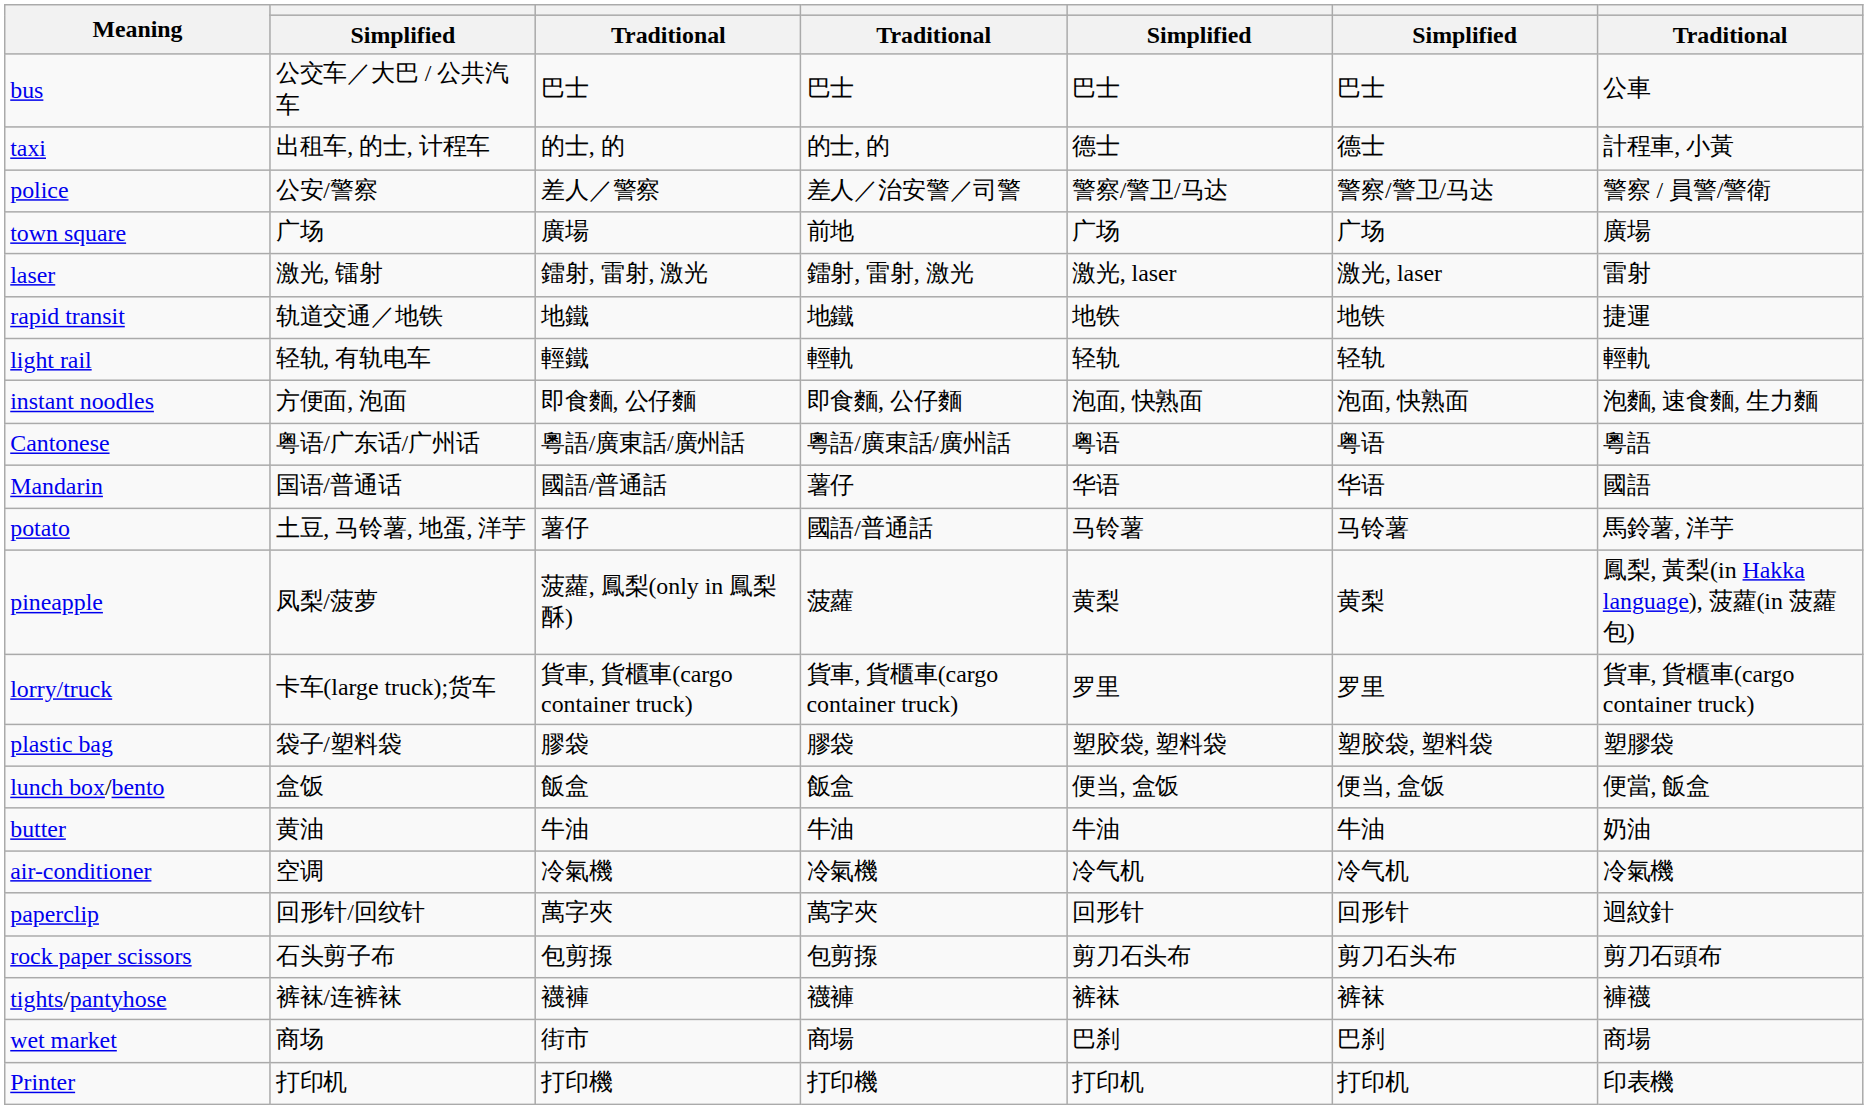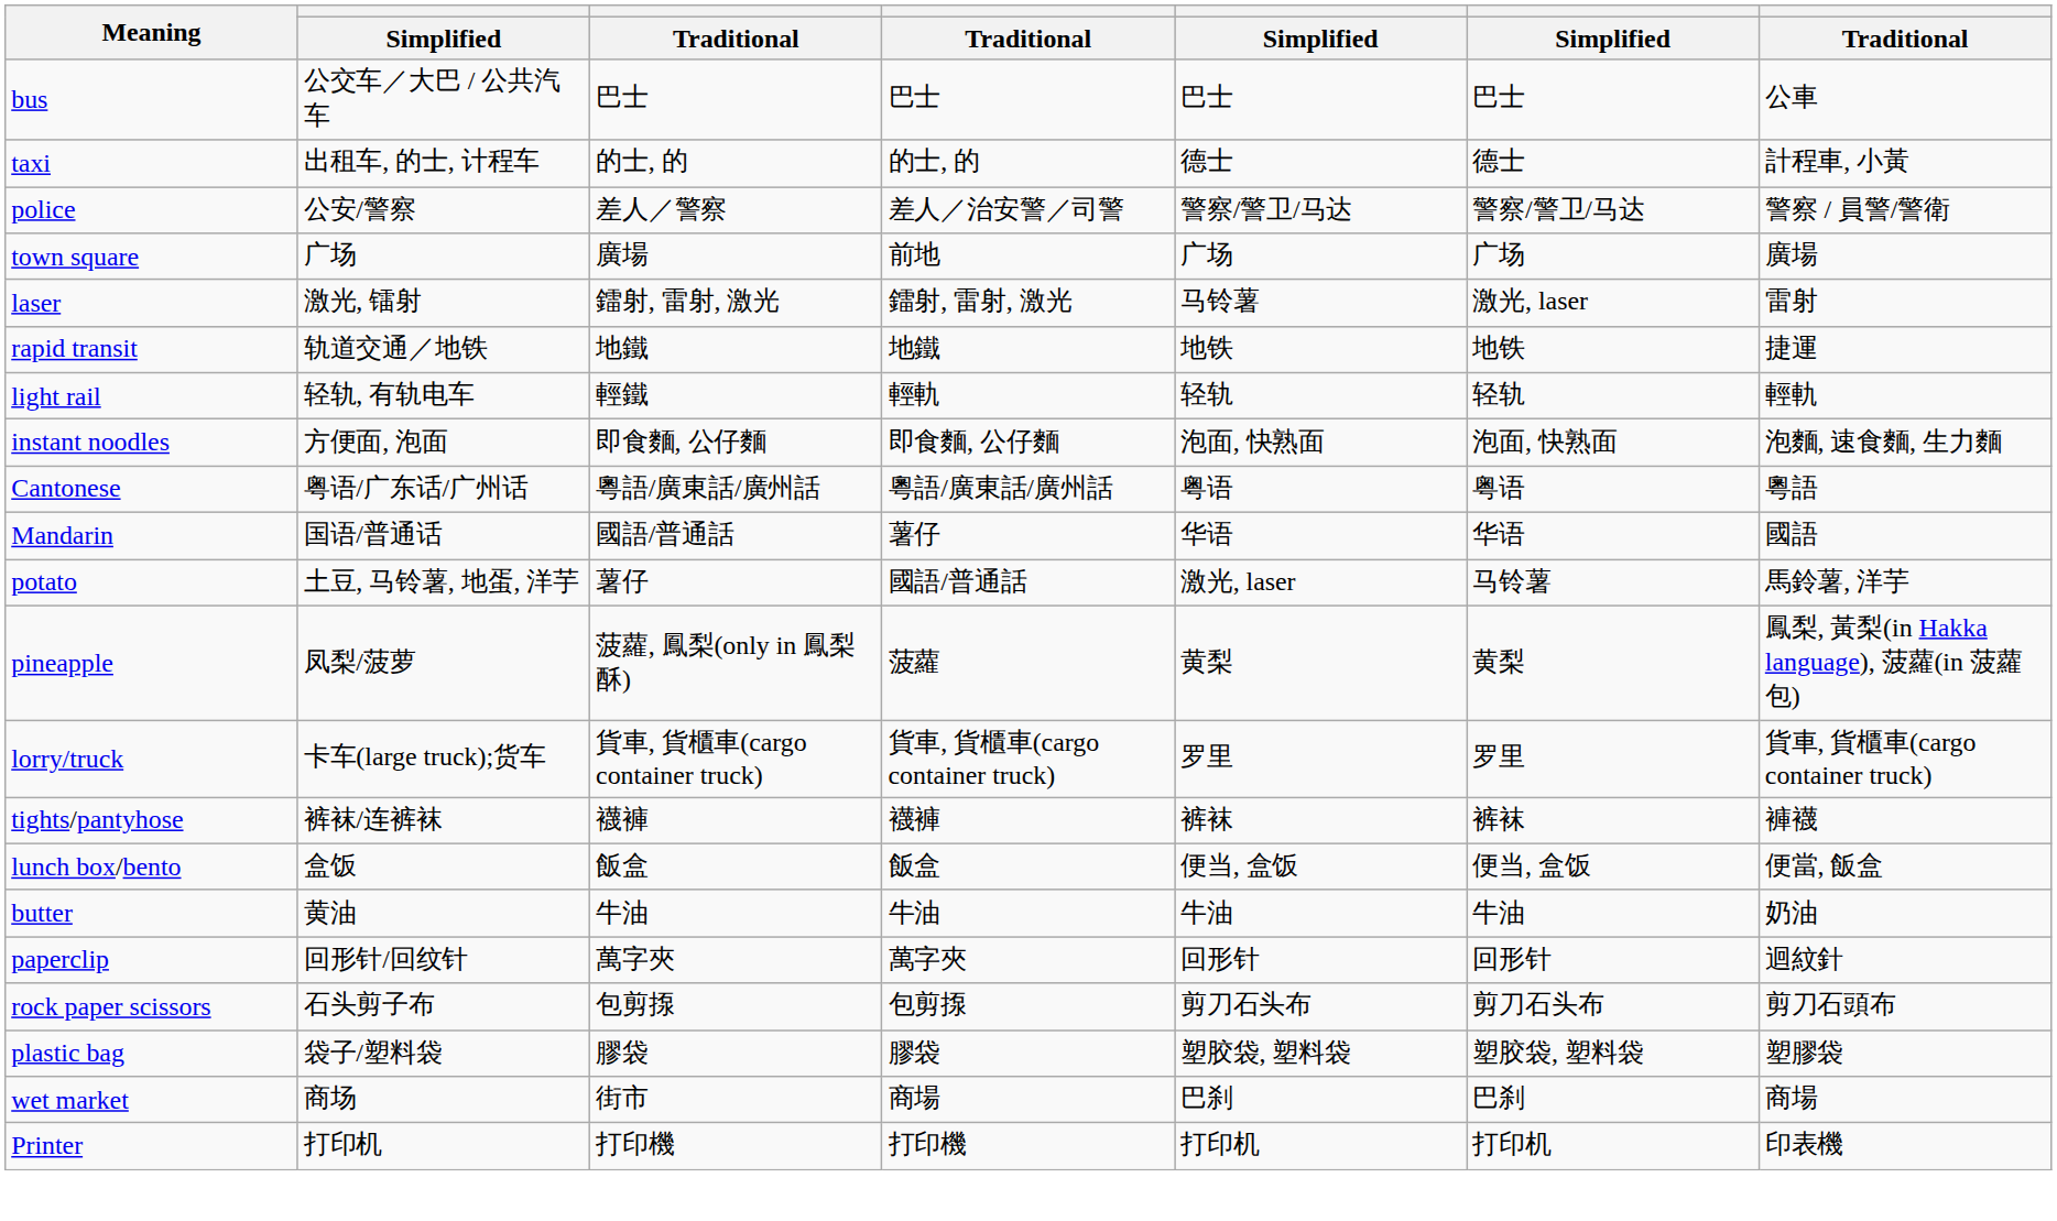 <table class="wikitable">
 <tr>
 <th rowspan=2>Meaning</th>
 <th colspan=1></th>
 <th colspan=1></th>
 <th colspan=1></th>
 <th colspan=1></th>
 <th colspan=1></th>
 <th colspan=1></th>
 </tr>
 <tr>
 <th>Simplified</th>
 <th>Traditional</th>
 <th>Traditional</th>
 <th>Simplified</th>
 <th>Simplified</th>
 <th>Traditional</th>
 </tr>
 <tr>
 <td style="width: 9.09%;"><a href='#'>bus</a></td>
 <td style="width: 9.09%;">公交车／大巴 / 公共汽车</td>
 <td style="width: 9.09%;">巴士</td>
 <td style="width: 9.09%;">巴士</td>
 <td style="width: 9.09%;">巴士</td>
 <td style="width: 9.09%;">巴士</td>
 <td style="width: 9.09%;">公車</td>
 </tr>
 <tr>
 <td><a href='#'>taxi</a></td>
 <td>出租车, 的士, 计程车</td>
 <td>的士, 的</td>
 <td>的士, 的</td>
 <td>德士</td>
 <td>德士</td>
 <td>計程車, 小黃</td>
 </tr>
 <tr>
 <td><a href='#'>police</a></td>
 <td>公安/警察</td>
 <td>差人／警察</td>
 <td>差人／治安警／司警</td>
 <td>警察/警卫/马达</td>
 <td>警察/警卫/马达</td>
 <td>警察 / 員警/警衛</td>
 </tr>
 <tr>
 <td><a href='#'>town square</a></td>
 <td>广场</td>
 <td>廣場</td>
 <td>前地</td>
 <td>广场</td>
 <td>广场</td>
 <td>廣場</td>
 </tr>
 <tr>
 <td><a href='#'>laser</a></td>
 <td>激光, 镭射</td>
 <td>鐳射, 雷射, 激光</td>
 <td>鐳射, 雷射, 激光</td>
-<td>激光, laser</td>
+<td>马铃薯</td>
 <td>激光, laser</td>
 <td>雷射</td>
 </tr>
 <tr>
 <td><a href='#'>rapid transit</a></td>
 <td>轨道交通／地铁</td>
 <td>地鐵</td>
 <td>地鐵</td>
 <td>地铁</td>
 <td>地铁</td>
 <td>捷運</td>
 </tr>
 <tr>
 <td><a href='#'>light rail</a></td>
 <td>轻轨, 有轨电车</td>
 <td>輕鐵</td>
 <td>輕軌</td>
 <td>轻轨</td>
 <td>轻轨</td>
 <td>輕軌</td>
 </tr>
 <tr>
 <td><a href='#'>instant noodles</a></td>
 <td>方便面, 泡面</td>
 <td>即食麵, 公仔麵</td>
 <td>即食麵, 公仔麵</td>
 <td>泡面, 快熟面</td>
 <td>泡面, 快熟面</td>
 <td>泡麵, 速食麵, 生力麵</td>
 </tr>
 <tr>
 <td><a href='#'>Cantonese</a></td>
 <td>粤语/广东话/广州话</td>
 <td>粵語/廣東話/廣州話</td>
 <td>粵語/廣東話/廣州話</td>
 <td>粤语</td>
 <td>粤语</td>
 <td>粵語</td>
 </tr>
 <tr>
 <td><a href='#'>Mandarin</a></td>
 <td>国语/普通话</td>
 <td>國語/普通話</td>
 <td>薯仔</td>
 <td>华语</td>
 <td>华语</td>
 <td>國語</td>
 </tr>
 <tr>
 <td><a href='#'>potato</a></td>
 <td>土豆, 马铃薯, 地蛋, 洋芋</td>
 <td>薯仔</td>
 <td>國語/普通話</td>
-<td>马铃薯</td>
+<td>激光, laser</td>
 <td>马铃薯</td>
 <td>馬鈴薯, 洋芋</td>
 </tr>
 <tr>
 <td><a href='#'>pineapple</a></td>
 <td>凤梨/菠萝</td>
 <td>菠蘿, 鳳梨(only in 鳳梨酥)</td>
 <td>菠蘿</td>
 <td>黄梨</td>
 <td>黄梨</td>
 <td>鳳梨, 黃梨(in <a href='#'>Hakka language</a>), 菠蘿(in 菠蘿包)</td>
 </tr>
 <tr>
 <td><a href='#'>lorry/truck</a></td>
 <td>卡车(large truck);货车</td>
 <td>貨車, 貨櫃車(cargo container truck)</td>
 <td>貨車, 貨櫃車(cargo container truck)</td>
 <td>罗里</td>
 <td>罗里</td>
 <td>貨車, 貨櫃車(cargo container truck)</td>
 </tr>
 <tr>
-<td><a href='#'>plastic bag</a></td>
-<td>袋子/塑料袋</td>
-<td>膠袋</td>
-<td>膠袋</td>
-<td>塑胶袋, 塑料袋</td>
-<td>塑胶袋, 塑料袋</td>
-<td>塑膠袋</td>
+<td><a href='#'>tights</a>/<a href='#'>pantyhose</a></td>
+<td>裤袜/连裤袜</td>
+<td>襪褲</td>
+<td>襪褲</td>
+<td>裤袜</td>
+<td>裤袜</td>
+<td>褲襪</td>
 </tr>
 <tr>
 <td><a href='#'>lunch box</a>/<a href='#'>bento</a></td>
 <td>盒饭</td>
 <td>飯盒</td>
 <td>飯盒</td>
 <td>便当, 盒饭</td>
 <td>便当, 盒饭</td>
 <td>便當, 飯盒</td>
 </tr>
 <tr>
 <td><a href='#'>butter</a></td>
 <td>黄油</td>
 <td>牛油</td>
 <td>牛油</td>
 <td>牛油</td>
 <td>牛油</td>
 <td>奶油</td>
 </tr>
 <tr>
-<td><a href='#'>air-conditioner</a></td>
-<td>空调</td>
-<td>冷氣機</td>
-<td>冷氣機</td>
-<td>冷气机</td>
-<td>冷气机</td>
-<td>冷氣機</td>
-</tr>
-<tr>
 <td><a href='#'>paperclip</a></td>
 <td>回形针/回纹针</td>
 <td>萬字夾</td>
 <td>萬字夾</td>
 <td>回形针</td>
 <td>回形针</td>
 <td>迴紋針</td>
 </tr>
 <tr>
 <td><a href='#'>rock paper scissors</a></td>
 <td>石头剪子布</td>
 <td>包剪揼</td>
 <td>包剪揼</td>
 <td>剪刀石头布</td>
 <td>剪刀石头布</td>
 <td>剪刀石頭布</td>
 </tr>
 <tr>
-<td><a href='#'>tights</a>/<a href='#'>pantyhose</a></td>
-<td>裤袜/连裤袜</td>
-<td>襪褲</td>
-<td>襪褲</td>
-<td>裤袜</td>
-<td>裤袜</td>
-<td>褲襪</td>
+<td><a href='#'>plastic bag</a></td>
+<td>袋子/塑料袋</td>
+<td>膠袋</td>
+<td>膠袋</td>
+<td>塑胶袋, 塑料袋</td>
+<td>塑胶袋, 塑料袋</td>
+<td>塑膠袋</td>
 </tr>
 <tr>
 <td><a href='#'>wet market</a></td>
 <td>商场</td>
 <td>街市</td>
 <td>商場</td>
 <td>巴刹</td>
 <td>巴刹</td>
 <td>商場</td>
 </tr>
 <tr>
 <td><a href='#'>Printer</a></td>
 <td>打印机</td>
 <td>打印機</td>
 <td>打印機</td>
 <td>打印机</td>
 <td>打印机</td>
 <td>印表機</td>
 </tr>
 </table>
